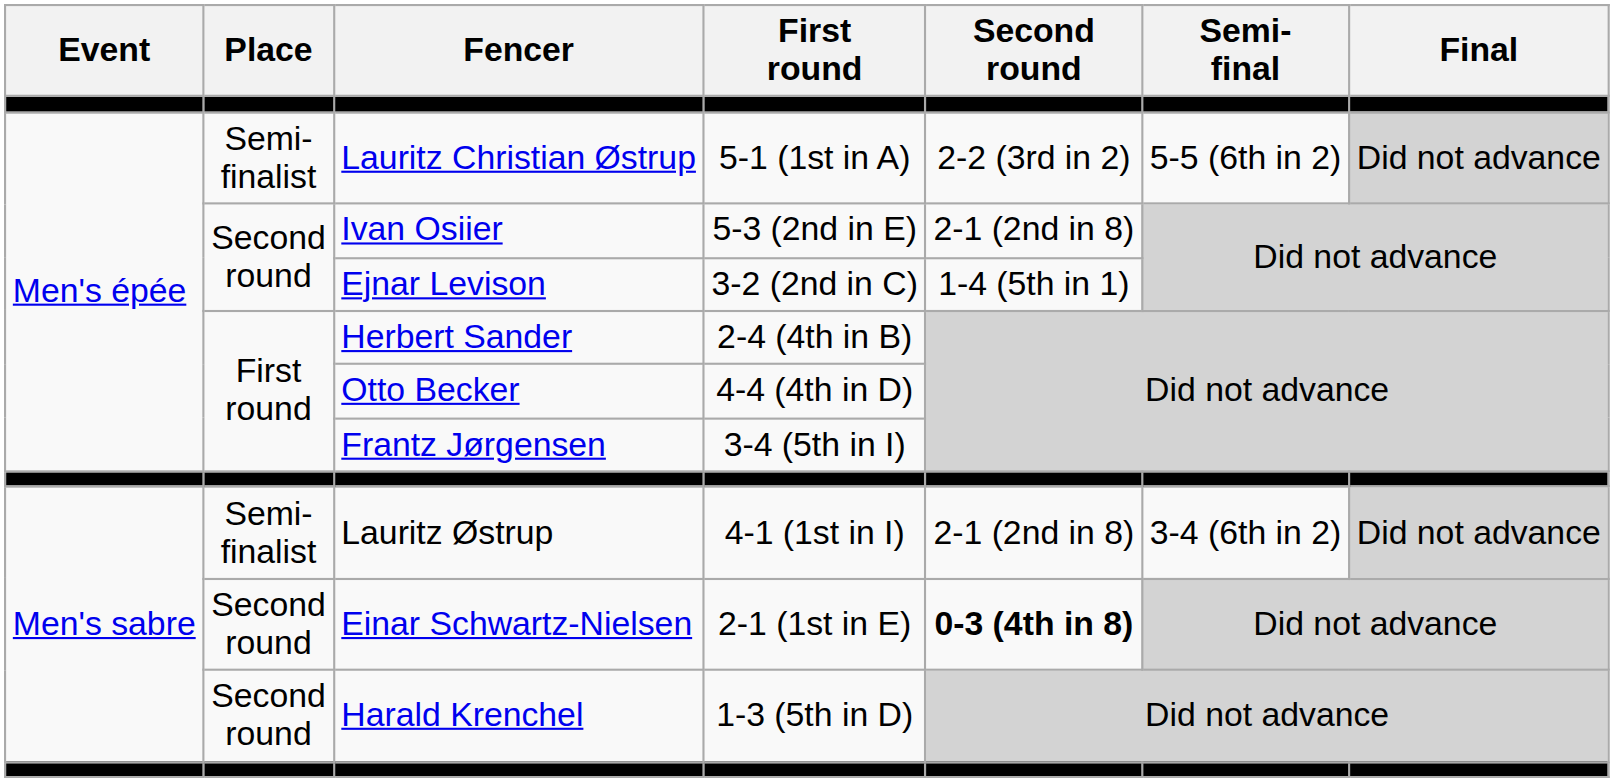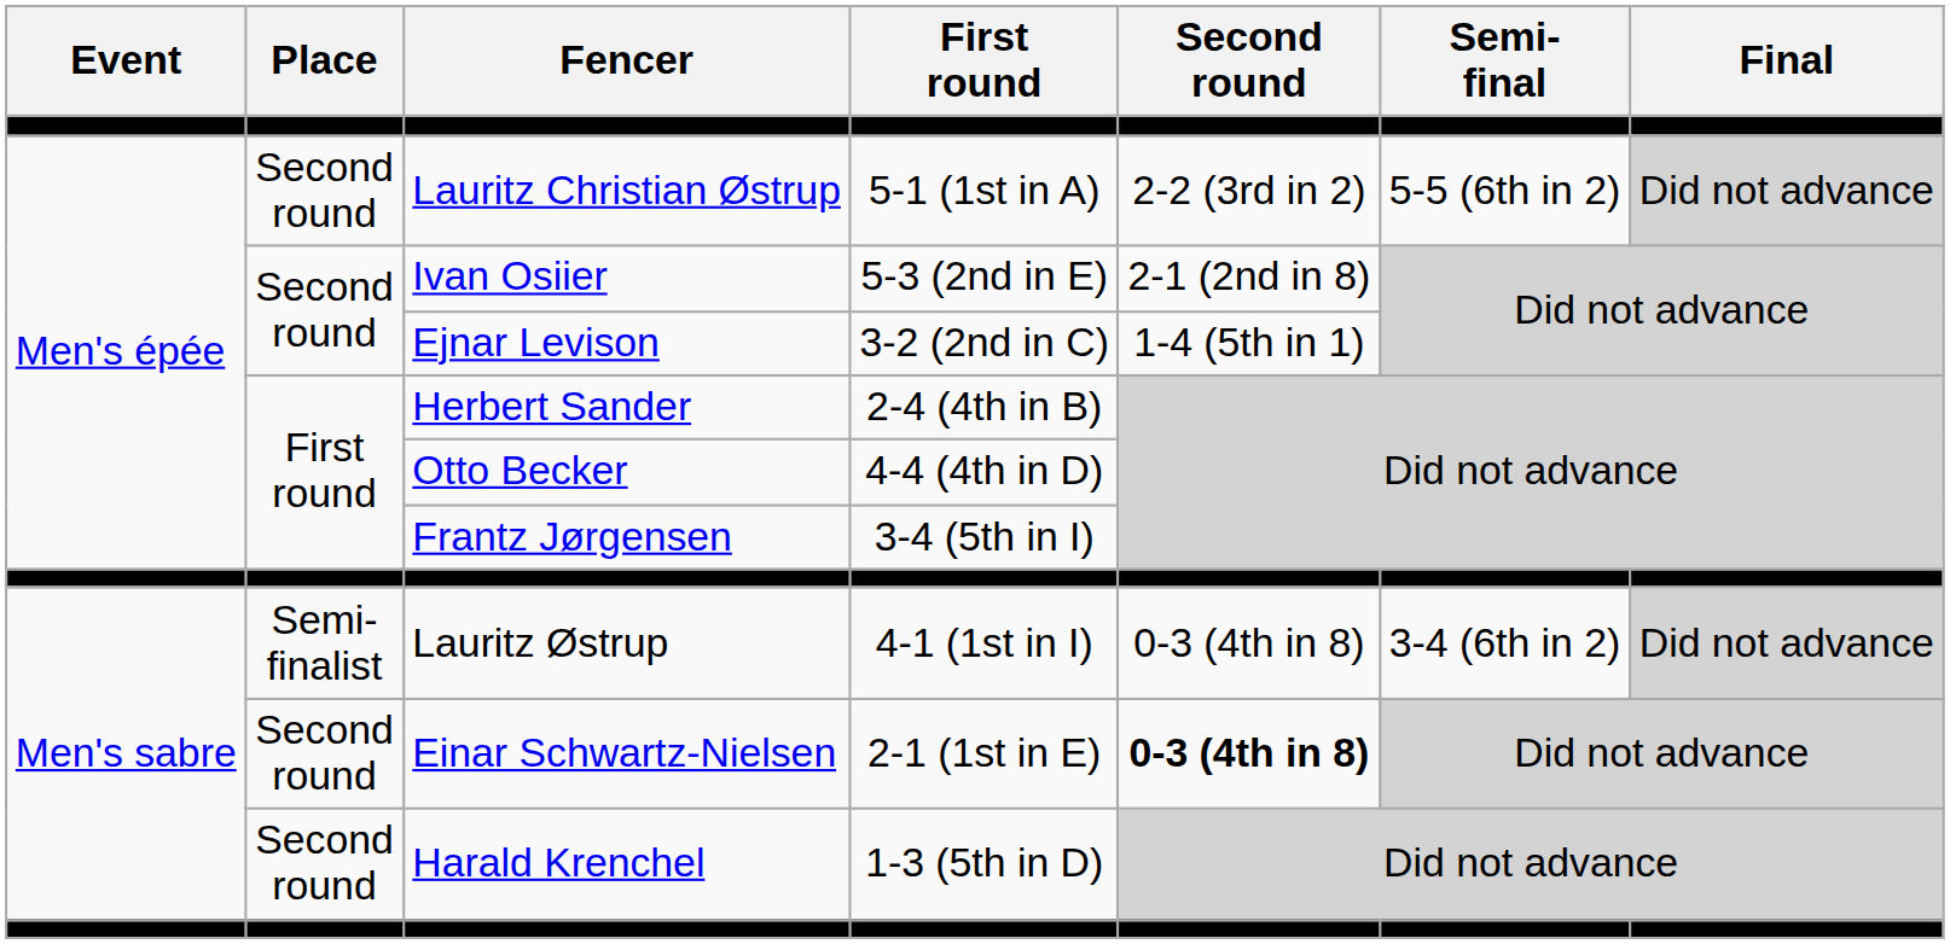 <table class=wikitable>
 <tr>
 <th>Event</th>
 <th>Place</th>
 <th>Fencer</th>
 <th>First <br> round</th>
 <th>Second <br> round</th>
 <th>Semi-<br>final</th>
 <th>Final</th>
 </tr>
 <tr bgcolor=black>
 <td></td>
 <td></td>
 <td></td>
 <td></td>
 <td></td>
 <td></td>
 <td></td>
 </tr>
 <tr align=center>
 <td rowspan=6 align=left><a href='#'>Men's épée</a></td>
-<td>Semi-<br>finalist</td>
+<td>Second <br> round</td>
 <td align=left><a href='#'>Lauritz Christian Østrup</a></td>
 <td>5-1 (1st in A)</td>
 <td>2-2 (3rd in 2)</td>
 <td>5-5 (6th in 2)</td>
 <td bgcolor=lightgray>Did not advance</td>
 </tr>
 <tr align=center>
 <td rowspan=2>Second <br> round</td>
 <td align=left><a href='#'>Ivan Osiier</a></td>
 <td>5-3 (2nd in E)</td>
 <td>2-1 (2nd in 8)</td>
 <td rowspan=2 colspan=2 bgcolor=lightgray>Did not advance</td>
 </tr>
 <tr align=center>
 <td align=left><a href='#'>Ejnar Levison</a></td>
 <td>3-2 (2nd in C)</td>
 <td>1-4 (5th in 1)</td>
 </tr>
 <tr align=center>
 <td rowspan=3>First <br> round</td>
 <td align=left><a href='#'>Herbert Sander</a></td>
 <td>2-4 (4th in B)</td>
 <td rowspan=3 colspan=3 bgcolor=lightgray>Did not advance</td>
 </tr>
 <tr align=center>
 <td align=left><a href='#'>Otto Becker</a></td>
 <td>4-4 (4th in D)</td>
 </tr>
 <tr align=center>
 <td align=left><a href='#'>Frantz Jørgensen</a></td>
 <td>3-4 (5th in I)</td>
 </tr>
 <tr bgcolor=black>
 <td></td>
 <td></td>
 <td></td>
 <td></td>
 <td></td>
 <td></td>
 <td></td>
 </tr>
 <tr align=center>
 <td rowspan=3 align=left><a href='#'>Men's sabre</a></td>
 <td>Semi-<br>finalist</td>
 <td align=left>Lauritz Østrup</td>
 <td>4-1 (1st in I)</td>
-<td>2-1 (2nd in 8)</td>
+<td>0-3 (4th in 8)</td>
 <td>3-4 (6th in 2)</td>
 <td bgcolor=lightgray>Did not advance</td>
 </tr>
 <tr align=center>
 <td>Second <br> round</td>
 <td align=left><a href='#'>Einar Schwartz-Nielsen</a></td>
 <td>2-1 (1st in E)</td>
 <td><strong>0-3 (4th in 8)</strong></td>
 <td colspan=2 bgcolor=lightgray>Did not advance</td>
 </tr>
 <tr align=center>
 <td>Second <br> round</td>
 <td align=left><a href='#'>Harald Krenchel</a></td>
 <td>1-3 (5th in D)</td>
 <td colspan=3 bgcolor=lightgray>Did not advance</td>
 </tr>
 <tr bgcolor=black>
 <td></td>
 <td></td>
 <td></td>
 <td></td>
 <td></td>
 <td></td>
 <td></td>
 </tr>
 </table>
